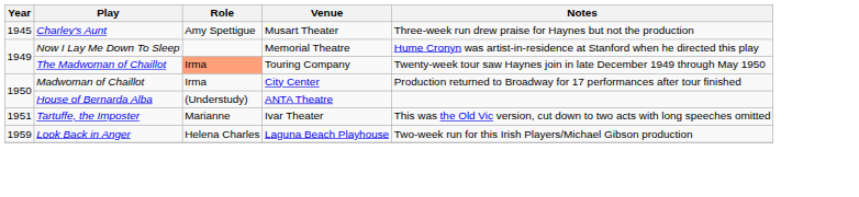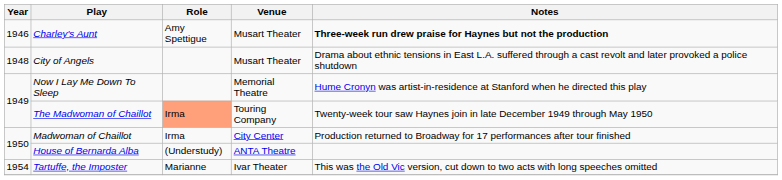 <table class="wikitable sortable plainrowheaders">
 <tr>
 <th scope="col">Year</th>
 <th scope="col">Play</th>
 <th scope="col">Role</th>
 <th scope="col">Venue</th>
 <th scope="col">Notes</th>
 </tr>
 <tr>
-<td>1945</td>
+<td>1946</td>
 <td><em><a href='#'>Charley's Aunt</a></em></td>
 <td>Amy Spettigue</td>
 <td>Musart Theater</td>
-<td>Three-week run drew praise for Haynes but not the production</td>
+<td><strong>Three-week run drew praise for Haynes but not the production</strong></td>
+</tr>
+<tr>
+<td>1948</td>
+<td><em>City of Angels</em></td>
+<td></td>
+<td>Musart Theater</td>
+<td>Drama about ethnic tensions in East L.A. suffered through a cast revolt and later provoked a police shutdown</td>
 </tr>
 <tr>
 <td rowspan=2>1949</td>
 <td><em>Now I Lay Me Down To Sleep</em></td>
 <td></td>
 <td>Memorial Theatre</td>
 <td><a href='#'>Hume Cronyn</a> was artist-in-residence at Stanford when he directed this play</td>
 </tr>
 <tr>
 <td><em><a href='#'>The Madwoman of Chaillot</a></em></td>
 <td style="background: lightsalmon;">Irma</td>
 <td>Touring Company</td>
 <td>Twenty-week tour saw Haynes join in late December 1949 through May 1950</td>
 </tr>
 <tr>
 <td rowspan=2>1950</td>
 <td><em>Madwoman of Chaillot</em></td>
 <td>Irma</td>
 <td><a href='#'>City Center</a></td>
 <td>Production returned to Broadway for 17 performances after tour finished</td>
 </tr>
 <tr>
 <td><em><a href='#'>House of Bernarda Alba</a></em></td>
 <td>(Understudy)</td>
 <td><a href='#'>ANTA Theatre</a></td>
 <td></td>
 </tr>
 <tr>
-<td>1951</td>
+<td>1954</td>
 <td><em><a href='#'>Tartuffe, the Imposter</a></em></td>
 <td>Marianne</td>
 <td>Ivar Theater</td>
 <td>This was <a href='#'>the Old Vic</a> version, cut down to two acts with long speeches omitted</td>
 </tr>
 <tr>
-<td>1959</td>
-<td><em><a href='#'>Look Back in Anger</a></em></td>
-<td>Helena Charles</td>
-<td><a href='#'>Laguna Beach Playhouse</a></td>
-<td>Two-week run for this Irish Players/Michael Gibson production</td>
-</tr>
-<tr>
 </tr>
 </table>
